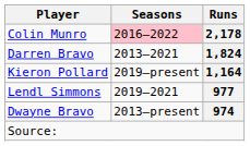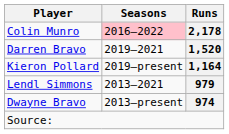 <table class="wikitable">
 <tr>
 <th>Player</th>
 <th>Seasons</th>
 <th>Runs</th>
 </tr>
 <tr>
 <td><a href='#'>Colin Munro</a></td>
 <td style="background: pink;">2016–2022</td>
 <th>2,178</th>
 </tr>
 <tr>
 <td><a href='#'>Darren Bravo</a></td>
-<td>2013–2021</td>
-<th>1,824</th>
+<td>2019–2021</td>
+<th>1,520</th>
 </tr>
 <tr>
 <td><a href='#'>Kieron Pollard</a></td>
 <td>2019–present</td>
 <th>1,164</th>
 </tr>
 <tr>
 <td><a href='#'>Lendl Simmons</a></td>
-<td>2019–2021</td>
-<th>977</th>
+<td>2013–2021</td>
+<th>979</th>
 </tr>
 <tr>
 <td><a href='#'>Dwayne Bravo</a></td>
 <td>2013–present</td>
 <th>974</th>
 </tr>
 <tr>
 <td colspan="3" style="text-align:left">Source: </td>
 </tr>
 </table>
